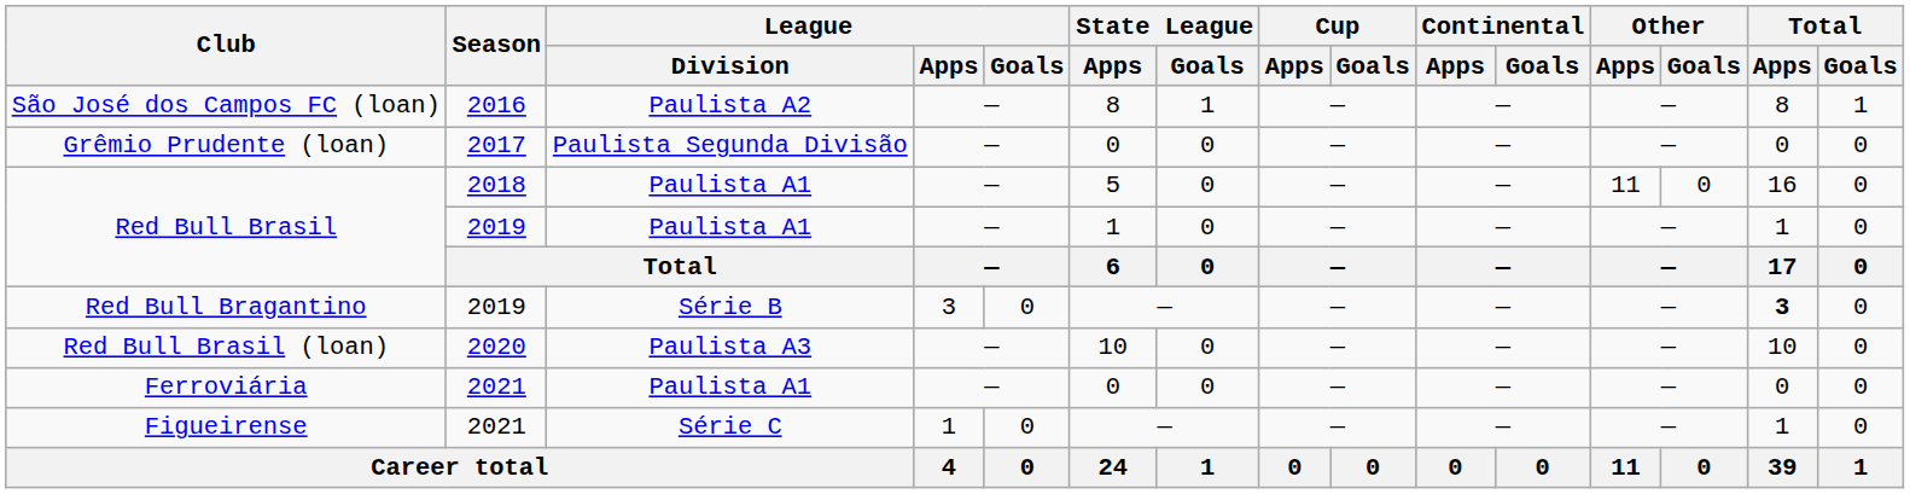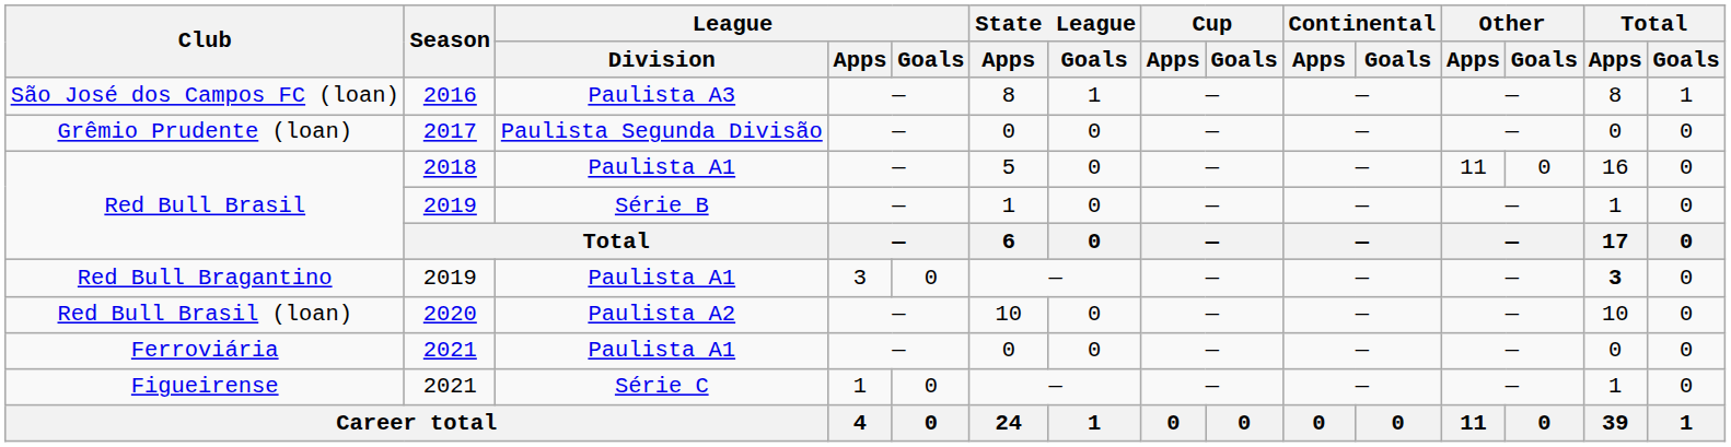 <table class="wikitable" style="text-align: center;">
 <tr>
 <th rowspan="2">Club</th>
 <th rowspan="2">Season</th>
 <th colspan="3">League</th>
 <th colspan="2">State League</th>
 <th colspan="2">Cup</th>
 <th colspan="2">Continental</th>
 <th colspan="2">Other</th>
 <th colspan="2">Total</th>
 </tr>
 <tr>
 <th>Division</th>
 <th>Apps</th>
 <th>Goals</th>
 <th>Apps</th>
 <th>Goals</th>
 <th>Apps</th>
 <th>Goals</th>
 <th>Apps</th>
 <th>Goals</th>
 <th>Apps</th>
 <th>Goals</th>
 <th>Apps</th>
 <th>Goals</th>
 </tr>
 <tr>
 <td align="center"><a href='#'>São José dos Campos FC</a> (loan)</td>
 <td><a href='#'>2016</a></td>
-<td><a href='#'>Paulista A2</a></td>
+<td><a href='#'>Paulista A3</a></td>
 <td colspan="2">—</td>
 <td>8</td>
 <td>1</td>
 <td colspan="2">—</td>
 <td colspan="2">—</td>
 <td colspan="2">—</td>
 <td>8</td>
 <td>1</td>
 </tr>
 <tr>
 <td align="center"><a href='#'>Grêmio Prudente</a> (loan)</td>
 <td><a href='#'>2017</a></td>
 <td><a href='#'>Paulista Segunda Divisão</a></td>
 <td colspan="2">—</td>
 <td>0</td>
 <td>0</td>
 <td colspan="2">—</td>
 <td colspan="2">—</td>
 <td colspan="2">—</td>
 <td>0</td>
 <td>0</td>
 </tr>
 <tr>
 <td rowspan="3" valign="center"><a href='#'>Red Bull Brasil</a></td>
 <td><a href='#'>2018</a></td>
 <td><a href='#'>Paulista A1</a></td>
 <td colspan="2">—</td>
 <td>5</td>
 <td>0</td>
 <td colspan="2">—</td>
 <td colspan="2">—</td>
 <td>11</td>
 <td>0</td>
 <td>16</td>
 <td>0</td>
 </tr>
 <tr>
 <td><a href='#'>2019</a></td>
-<td><a href='#'>Paulista A1</a></td>
+<td><a href='#'>Série B</a></td>
 <td colspan="2">—</td>
 <td>1</td>
 <td>0</td>
 <td colspan="2">—</td>
 <td colspan="2">—</td>
 <td colspan="2">—</td>
 <td>1</td>
 <td>0</td>
 </tr>
 <tr>
 <th colspan="2">Total</th>
 <th colspan="2">—</th>
 <th>6</th>
 <th>0</th>
 <th colspan="2">—</th>
 <th colspan="2">—</th>
 <th colspan="2">—</th>
 <th>17</th>
 <th>0</th>
 </tr>
 <tr>
 <td align="center"><a href='#'>Red Bull Bragantino</a></td>
 <td>2019</td>
-<td><a href='#'>Série B</a></td>
+<td><a href='#'>Paulista A1</a></td>
 <td>3</td>
 <td>0</td>
 <td colspan="2">—</td>
 <td colspan="2">—</td>
 <td colspan="2">—</td>
 <td colspan="2">—</td>
 <td><strong>3</strong></td>
 <td>0</td>
 </tr>
 <tr>
 <td align="center"><a href='#'>Red Bull Brasil</a> (loan)</td>
 <td><a href='#'>2020</a></td>
-<td><a href='#'>Paulista A3</a></td>
+<td><a href='#'>Paulista A2</a></td>
 <td colspan="2">—</td>
 <td>10</td>
 <td>0</td>
 <td colspan="2">—</td>
 <td colspan="2">—</td>
 <td colspan="2">—</td>
 <td>10</td>
 <td>0</td>
 </tr>
 <tr>
 <td align="center"><a href='#'>Ferroviária</a></td>
 <td><a href='#'>2021</a></td>
 <td><a href='#'>Paulista A1</a></td>
 <td colspan="2">—</td>
 <td>0</td>
 <td>0</td>
 <td colspan="2">—</td>
 <td colspan="2">—</td>
 <td colspan="2">—</td>
 <td>0</td>
 <td>0</td>
 </tr>
 <tr>
 <td align="center"><a href='#'>Figueirense</a></td>
 <td>2021</td>
 <td><a href='#'>Série C</a></td>
 <td>1</td>
 <td>0</td>
 <td colspan="2">—</td>
 <td colspan="2">—</td>
 <td colspan="2">—</td>
 <td colspan="2">—</td>
 <td>1</td>
 <td>0</td>
 </tr>
 <tr>
 <th colspan="3"><strong>Career total</strong></th>
 <th>4</th>
 <th>0</th>
 <th>24</th>
 <th>1</th>
 <th>0</th>
 <th>0</th>
 <th>0</th>
 <th>0</th>
 <th>11</th>
 <th>0</th>
 <th>39</th>
 <th>1</th>
 </tr>
 </table>
